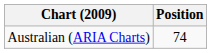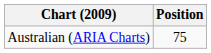 <table class="wikitable">
 <tr>
 <th>Chart (2009)</th>
 <th>Position</th>
 </tr>
 <tr>
 <td>Australian (<a href='#'>ARIA Charts</a>)</td>
-<td align="center">74</td>
+<td align="center">75</td>
 </tr>
 </table>
